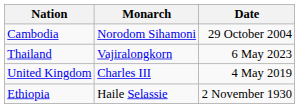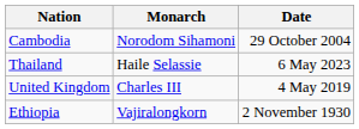 <table class="wikitable">
 <tr>
 <th>Nation</th>
 <th>Monarch</th>
 <th>Date</th>
 </tr>
 <tr>
 <td><a href='#'>Cambodia</a></td>
 <td><a href='#'>Norodom Sihamoni</a></td>
 <td style="text-align:right;">29 October 2004</td>
 </tr>
 <tr>
 <td><a href='#'>Thailand</a></td>
-<td><a href='#'>Vajiralongkorn</a></td>
+<td>Haile <a href='#'>Selassie</a></td>
 <td style="text-align:right;">6 May 2023</td>
 </tr>
 <tr>
 <td><a href='#'>United Kingdom</a></td>
 <td><a href='#'>Charles III</a></td>
 <td style="text-align:right;">4 May 2019</td>
 </tr>
 <tr>
 <td><a href='#'>Ethiopia</a></td>
-<td>Haile <a href='#'>Selassie</a></td>
+<td><a href='#'>Vajiralongkorn</a></td>
 <td>2 November 1930</td>
 </tr>
 </table>
